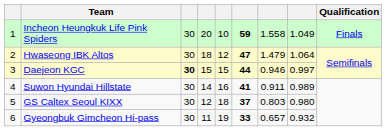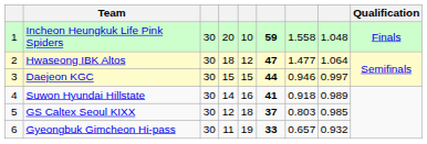 <table class="wikitable" style="text-align:center;">
 <tr>
 <th width=20></th>
 <th width=250>Team</th>
 <th width=20></th>
 <th width=20></th>
 <th width=20></th>
 <th width=35></th>
 <th width=35></th>
 <th width=35></th>
 <th width=50>Qualification</th>
 </tr>
 <tr bgcolor=#ccffcc>
 <td>1</td>
 <td align=left><a href='#'>Incheon Heungkuk Life Pink Spiders</a></td>
 <td>30</td>
 <td>20</td>
 <td>10</td>
 <td><strong>59</strong></td>
 <td>1.558</td>
-<td>1.049</td>
+<td>1.048</td>
 <td><a href='#'>Finals</a></td>
 </tr>
 <tr bgcolor=#fffccc>
 <td>2</td>
 <td align=left><a href='#'>Hwaseong IBK Altos</a></td>
 <td>30</td>
 <td>18</td>
 <td>12</td>
 <td><strong>47</strong></td>
-<td>1.479</td>
+<td>1.477</td>
 <td>1.064</td>
 <td rowspan="2"><a href='#'>Semifinals</a></td>
 </tr>
 <tr bgcolor=#fffccc>
 <td>3</td>
 <td align=left><a href='#'>Daejeon KGC</a></td>
-<td><strong>30</strong></td>
+<td>30</td>
 <td>15</td>
 <td>15</td>
 <td><strong>44</strong></td>
 <td>0.946</td>
 <td>0.997</td>
 </tr>
 <tr>
 <td>4</td>
 <td align=left><a href='#'>Suwon Hyundai Hillstate</a></td>
 <td>30</td>
 <td>14</td>
 <td>16</td>
 <td><strong>41</strong></td>
-<td>0.911</td>
+<td>0.918</td>
 <td>0.989</td>
 <td rowspan="3"></td>
 </tr>
 <tr>
 <td>5</td>
 <td align=left><a href='#'>GS Caltex Seoul KIXX</a></td>
 <td>30</td>
 <td>12</td>
 <td>18</td>
 <td><strong>37</strong></td>
 <td>0.803</td>
-<td>0.980</td>
+<td>0.985</td>
 </tr>
 <tr>
 <td>6</td>
 <td align=left><a href='#'>Gyeongbuk Gimcheon Hi-pass</a></td>
 <td>30</td>
 <td>11</td>
 <td>19</td>
 <td><strong>33</strong></td>
 <td>0.657</td>
 <td>0.932</td>
 </tr>
 </table>
